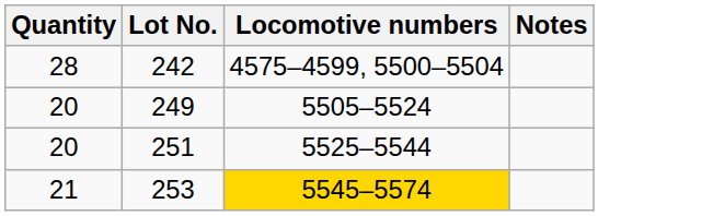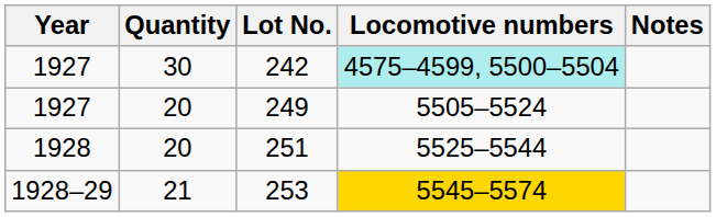 <table class="wikitable" style="text-align:center">
 <tr>
+<th>Year</th>
 <th>Quantity</th>
 <th>Lot No.</th>
 <th>Locomotive numbers</th>
 <th>Notes</th>
 </tr>
 <tr>
-<td>28</td>
+<td>1927</td>
+<td>30</td>
 <td>242</td>
-<td>4575–4599, 5500–5504</td>
+<td style="background: paleturquoise;">4575–4599, 5500–5504</td>
 <td align="left"></td>
 </tr>
 <tr>
+<td>1927</td>
 <td>20</td>
 <td>249</td>
 <td>5505–5524</td>
 <td align=left></td>
 </tr>
 <tr>
+<td>1928</td>
 <td>20</td>
 <td>251</td>
 <td>5525–5544</td>
 <td align=left></td>
 </tr>
 <tr>
+<td>1928–29</td>
 <td>21</td>
 <td>253</td>
 <td style="background: gold;">5545–5574</td>
 <td align=left></td>
 </tr>
 </table>
